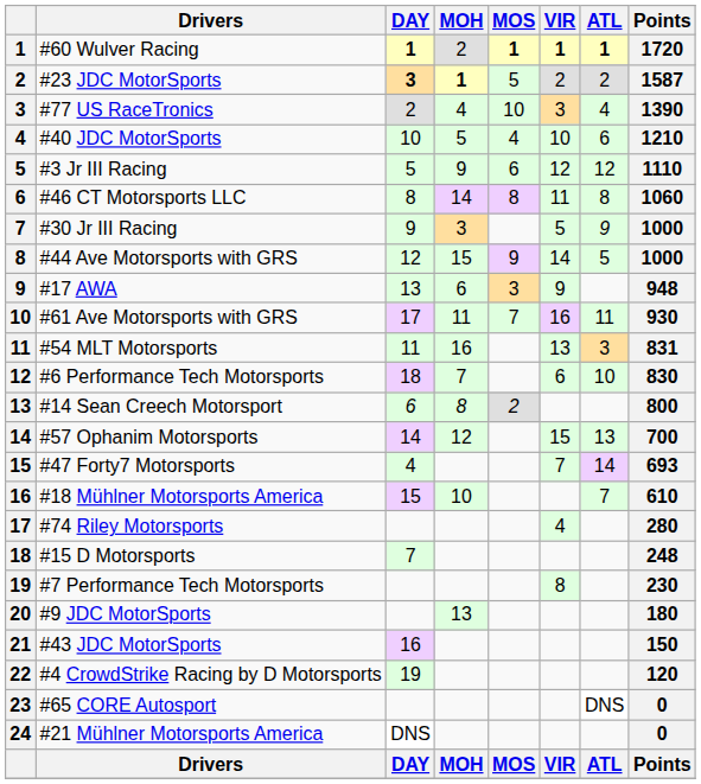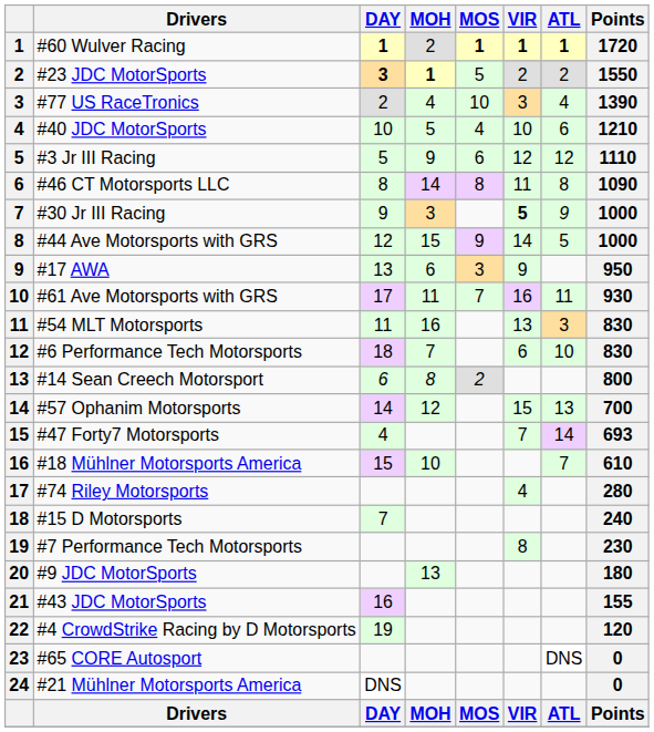 <table class="wikitable" style="font-size:85%; text-align:center">
 <tr>
 <th></th>
 <th>Drivers</th>
 <th><a href='#'>DAY</a><br></th>
 <th><a href='#'>MOH</a><br></th>
 <th><a href='#'>MOS</a><br></th>
 <th><a href='#'>VIR</a><br></th>
 <th><a href='#'>ATL</a><br></th>
 <th>Points</th>
 </tr>
 <tr>
 <th>1</th>
 <td align=left> #60 Wulver Racing</td>
 <td style="background:#ffffbf;"><strong>1</strong></td>
 <td style="background:#dfdfdf;">2</td>
 <td style="background:#ffffbf;"><strong>1</strong></td>
 <td style="background:#ffffbf;"><strong>1</strong></td>
 <td style="background:#ffffbf;"><strong>1</strong></td>
 <th>1720</th>
 </tr>
 <tr>
 <th>2</th>
 <td align=left> #23 <a href='#'>JDC MotorSports</a></td>
 <td style="background:#ffdf9f;"><strong>3</strong></td>
 <td style="background:#ffffbf;"><strong>1</strong></td>
 <td style="background:#dfffdf;">5</td>
 <td style="background:#dfdfdf;">2</td>
 <td style="background:#dfdfdf;">2</td>
-<th>1587</th>
+<th>1550</th>
 </tr>
 <tr>
 <th>3</th>
 <td align=left> #77 <a href='#'>US RaceTronics</a></td>
 <td style="background:#dfdfdf;">2</td>
 <td style="background:#dfffdf;">4</td>
 <td style="background:#dfffdf;">10</td>
 <td style="background:#ffdf9f;">3</td>
 <td style="background:#dfffdf;">4</td>
 <th>1390</th>
 </tr>
 <tr>
 <th>4</th>
 <td align=left> #40 <a href='#'>JDC MotorSports</a></td>
 <td style="background:#dfffdf;">10</td>
 <td style="background:#dfffdf;">5</td>
 <td style="background:#dfffdf;">4</td>
 <td style="background:#dfffdf;">10</td>
 <td style="background:#dfffdf;">6</td>
 <th>1210</th>
 </tr>
 <tr>
 <th>5</th>
 <td align=left> #3 Jr III Racing</td>
 <td style="background:#dfffdf;">5</td>
 <td style="background:#dfffdf;">9</td>
 <td style="background:#dfffdf;">6</td>
 <td style="background:#dfffdf;">12</td>
 <td style="background:#dfffdf;">12</td>
 <th>1110</th>
 </tr>
 <tr>
 <th>6</th>
 <td align=left> #46 CT Motorsports LLC</td>
 <td style="background:#dfffdf;">8</td>
 <td style="background:#efcfff;">14</td>
 <td style="background:#efcfff;">8</td>
 <td style="background:#dfffdf;">11</td>
 <td style="background:#dfffdf;">8</td>
-<th>1060</th>
+<th>1090</th>
 </tr>
 <tr>
 <th>7</th>
 <td align=left> #30 Jr III Racing</td>
 <td style="background:#dfffdf;">9</td>
 <td style="background:#ffdf9f;">3</td>
 <td></td>
-<td style="background:#dfffdf;">5</td>
+<td style="background:#dfffdf;"><strong>5</strong></td>
 <td style="background:#dfffdf;"><em>9</em></td>
 <th>1000</th>
 </tr>
 <tr>
 <th>8</th>
 <td align=left> #44 Ave Motorsports with GRS</td>
 <td style="background:#dfffdf;">12</td>
 <td style="background:#dfffdf;">15</td>
 <td style="background:#efcfff;">9</td>
 <td style="background:#dfffdf;">14</td>
 <td style="background:#dfffdf;">5</td>
 <th>1000</th>
 </tr>
 <tr>
 <th>9</th>
 <td align=left> #17 <a href='#'>AWA</a></td>
 <td style="background:#dfffdf;">13</td>
 <td style="background:#dfffdf;">6</td>
 <td style="background:#ffdf9f;">3</td>
 <td style="background:#dfffdf;">9</td>
 <td></td>
-<th>948</th>
+<th>950</th>
 </tr>
 <tr>
 <th>10</th>
 <td align=left> #61 Ave Motorsports with GRS</td>
 <td style="background:#efcfff;">17</td>
 <td style="background:#dfffdf;">11</td>
 <td style="background:#dfffdf;">7</td>
 <td style="background:#efcfff;">16</td>
 <td style="background:#dfffdf;">11</td>
 <th>930</th>
 </tr>
 <tr>
 <th>11</th>
 <td align=left> #54 MLT Motorsports</td>
 <td style="background:#dfffdf;">11</td>
 <td style="background:#dfffdf;">16</td>
 <td></td>
 <td style="background:#dfffdf;">13</td>
 <td style="background:#ffdf9f;">3</td>
-<th>831</th>
+<th>830</th>
 </tr>
 <tr>
 <th>12</th>
 <td align=left> #6 Performance Tech Motorsports</td>
 <td style="background:#efcfff;">18</td>
 <td style="background:#dfffdf;">7</td>
 <td></td>
 <td style="background:#dfffdf;">6</td>
 <td style="background:#dfffdf;">10</td>
 <th>830</th>
 </tr>
 <tr>
 <th>13</th>
 <td align=left> #14 Sean Creech Motorsport</td>
 <td style="background:#dfffdf;"><em>6</em></td>
 <td style="background:#dfffdf;"><em>8</em></td>
 <td style="background:#dfdfdf;"><em>2</em></td>
 <td></td>
 <td></td>
 <th>800</th>
 </tr>
 <tr>
 <th>14</th>
 <td align=left> #57 Ophanim Motorsports</td>
 <td style="background:#efcfff;">14</td>
 <td style="background:#dfffdf;">12</td>
 <td></td>
 <td style="background:#dfffdf;">15</td>
 <td style="background:#dfffdf;">13</td>
 <th>700</th>
 </tr>
 <tr>
 <th>15</th>
 <td align=left> #47 Forty7 Motorsports</td>
 <td style="background:#dfffdf;">4</td>
 <td></td>
 <td></td>
 <td style="background:#dfffdf;">7</td>
 <td style="background:#efcfff;">14</td>
 <th>693</th>
 </tr>
 <tr>
 <th>16</th>
 <td align=left> #18 <a href='#'>Mühlner Motorsports America</a></td>
 <td style="background:#efcfff;">15</td>
 <td style="background:#dfffdf;">10</td>
 <td></td>
 <td></td>
 <td style="background:#dfffdf;">7</td>
 <th>610</th>
 </tr>
 <tr>
 <th>17</th>
 <td align=left> #74 <a href='#'>Riley Motorsports</a></td>
 <td></td>
 <td></td>
 <td></td>
 <td style="background:#dfffdf;">4</td>
 <td></td>
 <th>280</th>
 </tr>
 <tr>
 <th>18</th>
 <td align=left> #15 D Motorsports</td>
 <td style="background:#dfffdf;">7</td>
 <td></td>
 <td></td>
 <td></td>
 <td></td>
-<th>248</th>
+<th>240</th>
 </tr>
 <tr>
 <th>19</th>
 <td align=left> #7 Performance Tech Motorsports</td>
 <td></td>
 <td></td>
 <td></td>
 <td style="background:#dfffdf;">8</td>
 <td></td>
 <th>230</th>
 </tr>
 <tr>
 <th>20</th>
 <td align=left> #9 <a href='#'>JDC MotorSports</a></td>
 <td></td>
 <td style="background:#dfffdf;">13</td>
 <td></td>
 <td></td>
 <td></td>
 <th>180</th>
 </tr>
 <tr>
 <th>21</th>
 <td align=left> #43 <a href='#'>JDC MotorSports</a></td>
 <td style="background:#efcfff;">16</td>
 <td></td>
 <td></td>
 <td></td>
 <td></td>
-<th>150</th>
+<th>155</th>
 </tr>
 <tr>
 <th>22</th>
 <td align=left> #4 <a href='#'>CrowdStrike</a> Racing by D Motorsports</td>
 <td style="background:#dfffdf;">19</td>
 <td></td>
 <td></td>
 <td></td>
 <td></td>
 <th>120</th>
 </tr>
 <tr>
 <th>23</th>
 <td align=left> #65 <a href='#'>CORE Autosport</a></td>
 <td></td>
 <td></td>
 <td></td>
 <td></td>
 <td style="background:#ffffff;">DNS</td>
 <th>0</th>
 </tr>
 <tr>
 <th>24</th>
 <td align=left> #21 <a href='#'>Mühlner Motorsports America</a></td>
 <td style="background:#ffffff;">DNS</td>
 <td></td>
 <td></td>
 <td></td>
 <td></td>
 <th>0</th>
 </tr>
 <tr>
 <th></th>
 <th>Drivers</th>
 <th><a href='#'>DAY</a><br></th>
 <th><a href='#'>MOH</a><br></th>
 <th><a href='#'>MOS</a><br></th>
 <th><a href='#'>VIR</a><br></th>
 <th><a href='#'>ATL</a><br></th>
 <th>Points</th>
 </tr>
 <tr>
 </tr>
 </table>
